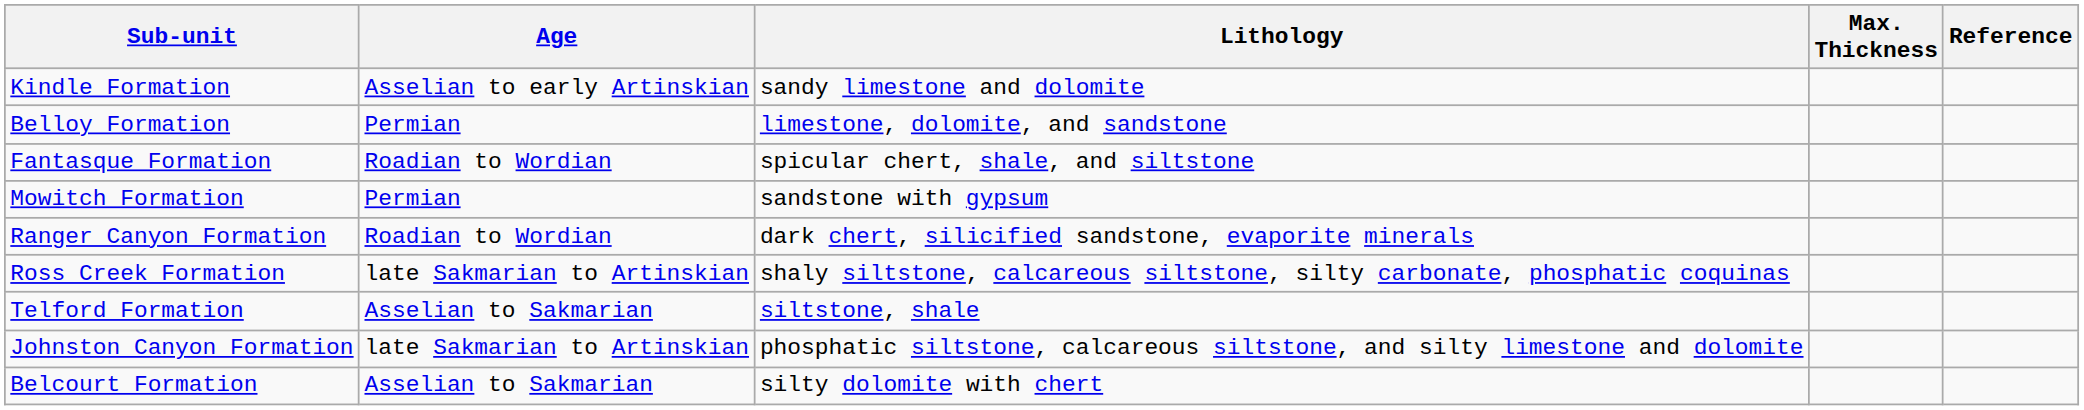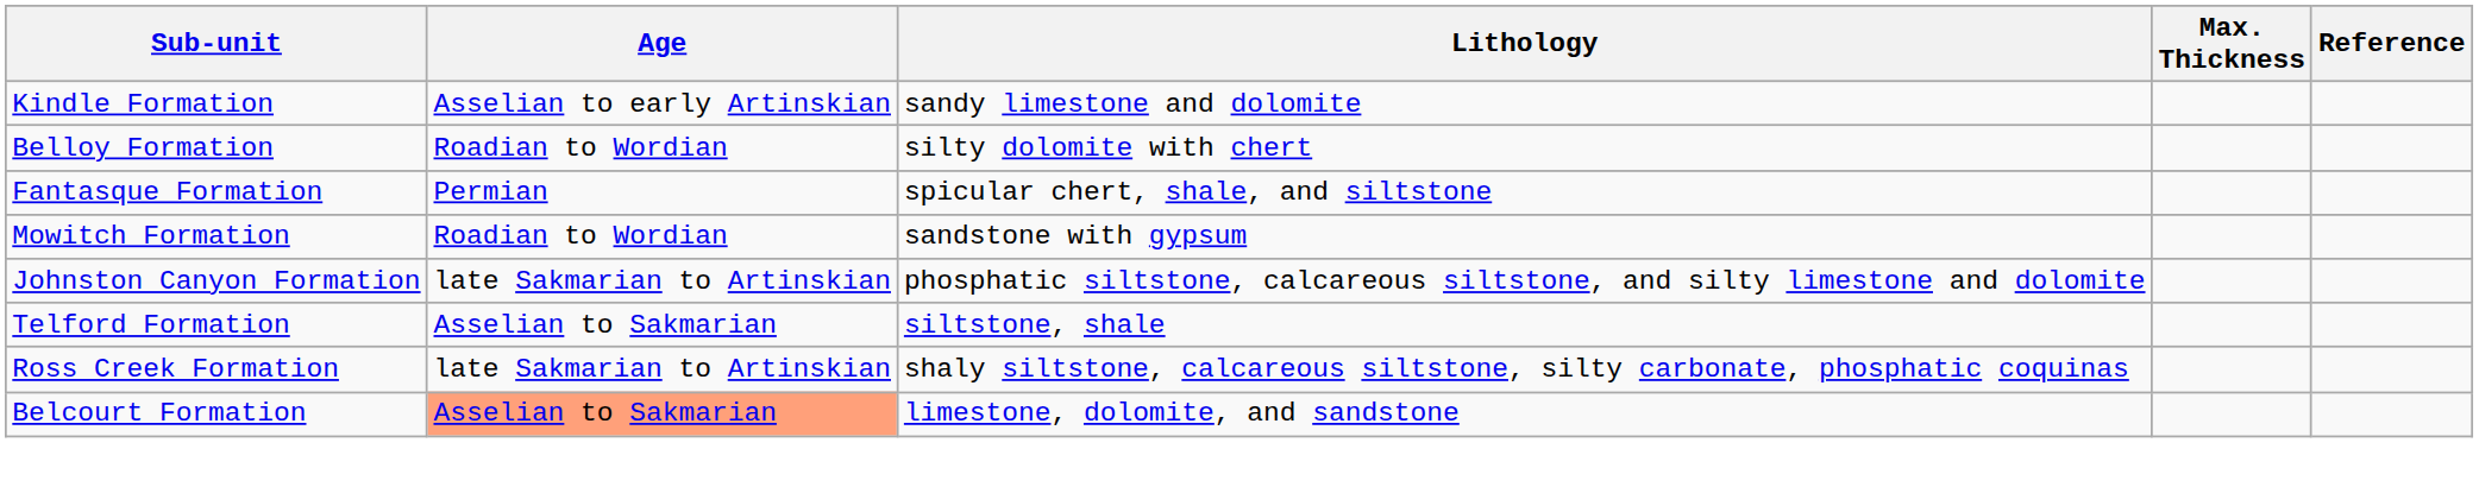 <table class="wikitable">
 <tr>
 <th><a href='#'>Sub-unit</a></th>
 <th><a href='#'>Age</a></th>
 <th>Lithology</th>
 <th>Max.<br>Thickness</th>
 <th>Reference</th>
 </tr>
 <tr>
 <td><a href='#'>Kindle Formation</a></td>
 <td><a href='#'>Asselian</a> to early <a href='#'>Artinskian</a></td>
 <td>sandy <a href='#'>limestone</a> and <a href='#'>dolomite</a></td>
 <td></td>
 <td></td>
 </tr>
 <tr>
 <td><a href='#'>Belloy Formation</a></td>
-<td><a href='#'>Permian</a></td>
-<td><a href='#'>limestone</a>, <a href='#'>dolomite</a>,  and <a href='#'>sandstone</a></td>
+<td><a href='#'>Roadian</a> to <a href='#'>Wordian</a></td>
+<td>silty <a href='#'>dolomite</a> with <a href='#'>chert</a></td>
 <td></td>
 <td></td>
 </tr>
 <tr>
 <td><a href='#'>Fantasque Formation</a></td>
-<td><a href='#'>Roadian</a> to <a href='#'>Wordian</a></td>
+<td><a href='#'>Permian</a></td>
 <td>spicular chert, <a href='#'>shale</a>, and <a href='#'>siltstone</a></td>
 <td></td>
 <td></td>
 </tr>
 <tr>
 <td><a href='#'>Mowitch Formation</a></td>
-<td><a href='#'>Permian</a></td>
+<td><a href='#'>Roadian</a> to <a href='#'>Wordian</a></td>
 <td>sandstone with <a href='#'>gypsum</a></td>
 <td></td>
 <td></td>
 </tr>
 <tr>
-<td><a href='#'>Ranger Canyon Formation</a></td>
-<td><a href='#'>Roadian</a> to <a href='#'>Wordian</a></td>
-<td>dark <a href='#'>chert</a>, <a href='#'>silicified</a> sandstone, <a href='#'>evaporite</a> <a href='#'>minerals</a></td>
+<td><a href='#'>Johnston Canyon Formation</a></td>
+<td>late <a href='#'>Sakmarian</a> to <a href='#'>Artinskian</a></td>
+<td>phosphatic <a href='#'>siltstone</a>, calcareous <a href='#'>siltstone</a>, and silty <a href='#'>limestone</a> and <a href='#'>dolomite</a></td>
+<td></td>
+<td></td>
+</tr>
+<tr>
+<td><a href='#'>Telford Formation</a></td>
+<td><a href='#'>Asselian</a> to <a href='#'>Sakmarian</a></td>
+<td><a href='#'>siltstone</a>, <a href='#'>shale</a></td>
 <td></td>
 <td></td>
 </tr>
 <tr>
 <td><a href='#'>Ross Creek Formation</a></td>
 <td>late <a href='#'>Sakmarian</a> to <a href='#'>Artinskian</a></td>
 <td>shaly <a href='#'>siltstone</a>, <a href='#'>calcareous</a> <a href='#'>siltstone</a>, silty <a href='#'>carbonate</a>, <a href='#'>phosphatic</a> <a href='#'>coquinas</a></td>
 <td></td>
 <td></td>
 </tr>
 <tr>
-<td><a href='#'>Telford Formation</a></td>
-<td><a href='#'>Asselian</a> to <a href='#'>Sakmarian</a></td>
-<td><a href='#'>siltstone</a>, <a href='#'>shale</a></td>
-<td></td>
-<td></td>
-</tr>
-<tr>
-<td><a href='#'>Johnston Canyon Formation</a></td>
-<td>late <a href='#'>Sakmarian</a> to <a href='#'>Artinskian</a></td>
-<td>phosphatic <a href='#'>siltstone</a>, calcareous <a href='#'>siltstone</a>, and silty <a href='#'>limestone</a> and <a href='#'>dolomite</a></td>
-<td></td>
-<td></td>
-</tr>
-<tr>
 <td><a href='#'>Belcourt Formation</a></td>
-<td><a href='#'>Asselian</a> to <a href='#'>Sakmarian</a></td>
-<td>silty <a href='#'>dolomite</a> with <a href='#'>chert</a></td>
+<td style="background: lightsalmon;"><a href='#'>Asselian</a> to <a href='#'>Sakmarian</a></td>
+<td><a href='#'>limestone</a>, <a href='#'>dolomite</a>,  and <a href='#'>sandstone</a></td>
 <td></td>
 <td></td>
 </tr>
 </table>
